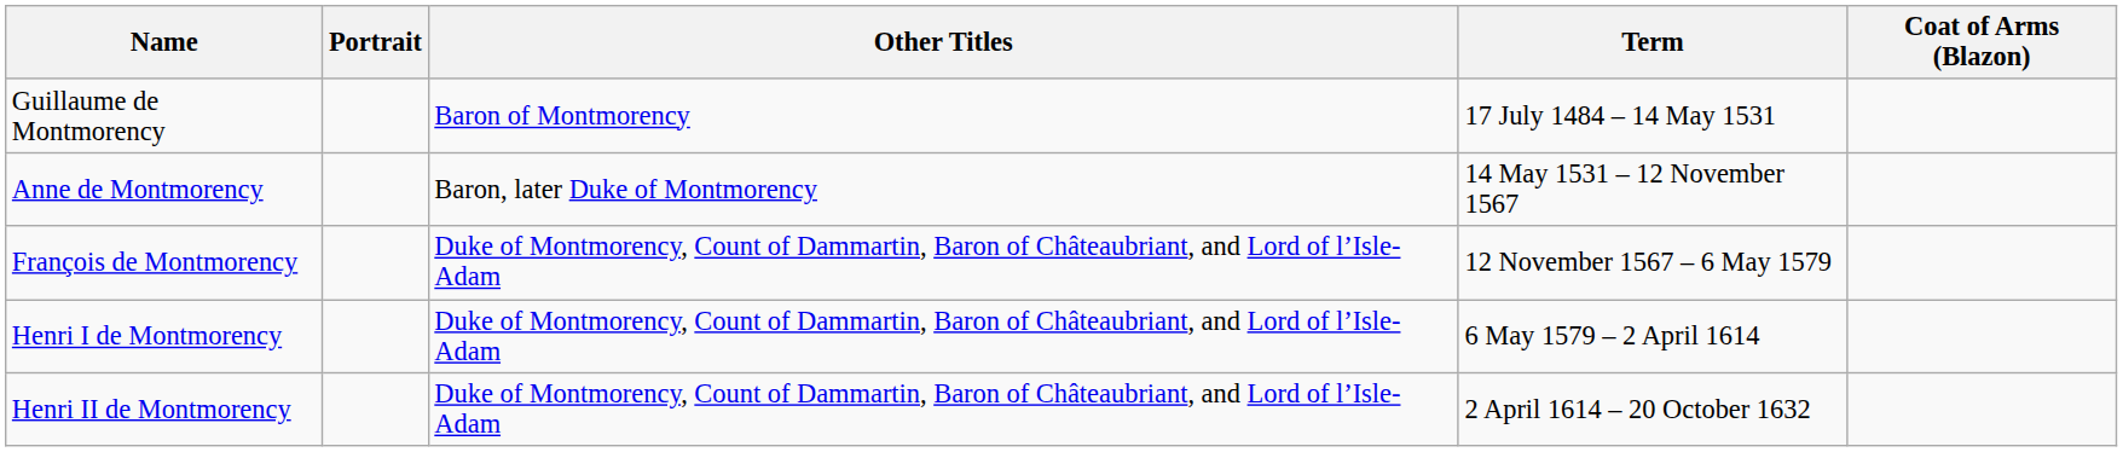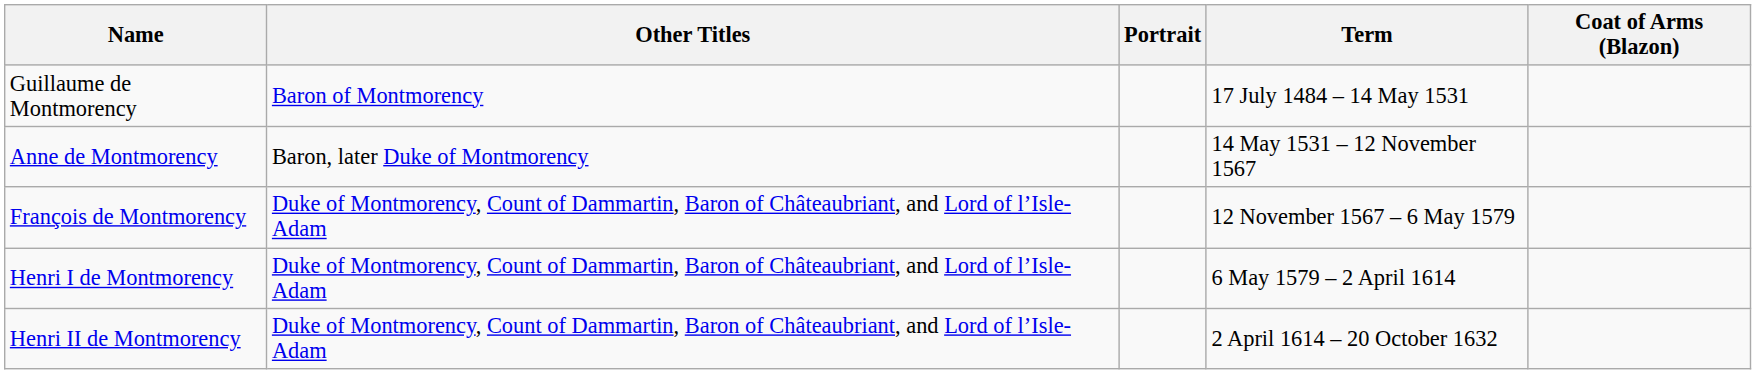 <table class="wikitable">
 <tr>
 <th>Name</th>
+<th>Other Titles</th>
 <th>Portrait</th>
-<th>Other Titles</th>
 <th>Term</th>
 <th>Coat of Arms (Blazon)</th>
 </tr>
 <tr>
 <td>Guillaume de Montmorency</td>
+<td><a href='#'>Baron of Montmorency</a></td>
 <td></td>
-<td><a href='#'>Baron of Montmorency</a></td>
 <td>17 July 1484 – 14 May 1531</td>
 <td></td>
 </tr>
 <tr>
 <td><a href='#'>Anne de Montmorency</a></td>
+<td>Baron, later <a href='#'>Duke of Montmorency</a></td>
 <td></td>
-<td>Baron, later <a href='#'>Duke of Montmorency</a></td>
 <td>14 May 1531 – 12 November 1567</td>
 <td></td>
 </tr>
 <tr>
 <td><a href='#'>François de Montmorency</a></td>
+<td><a href='#'>Duke of Montmorency</a>, <a href='#'>Count of Dammartin</a>, <a href='#'>Baron of Châteaubriant</a>, and <a href='#'>Lord of l’Isle-Adam</a></td>
 <td></td>
-<td><a href='#'>Duke of Montmorency</a>, <a href='#'>Count of Dammartin</a>, <a href='#'>Baron of Châteaubriant</a>, and <a href='#'>Lord of l’Isle-Adam</a></td>
 <td>12 November 1567 – 6 May 1579</td>
 <td></td>
 </tr>
 <tr>
 <td><a href='#'>Henri I de Montmorency</a></td>
+<td><a href='#'>Duke of Montmorency</a>, <a href='#'>Count of Dammartin</a>, <a href='#'>Baron of Châteaubriant</a>, and <a href='#'>Lord of l’Isle-Adam</a></td>
 <td></td>
-<td><a href='#'>Duke of Montmorency</a>, <a href='#'>Count of Dammartin</a>, <a href='#'>Baron of Châteaubriant</a>, and <a href='#'>Lord of l’Isle-Adam</a></td>
 <td>6 May 1579 – 2 April 1614</td>
 <td></td>
 </tr>
 <tr>
 <td><a href='#'>Henri II de Montmorency</a></td>
+<td><a href='#'>Duke of Montmorency</a>, <a href='#'>Count of Dammartin</a>, <a href='#'>Baron of Châteaubriant</a>, and <a href='#'>Lord of l’Isle-Adam</a></td>
 <td></td>
-<td><a href='#'>Duke of Montmorency</a>, <a href='#'>Count of Dammartin</a>, <a href='#'>Baron of Châteaubriant</a>, and <a href='#'>Lord of l’Isle-Adam</a></td>
 <td>2 April 1614 – 20 October 1632</td>
 <td></td>
 </tr>
 </table>
